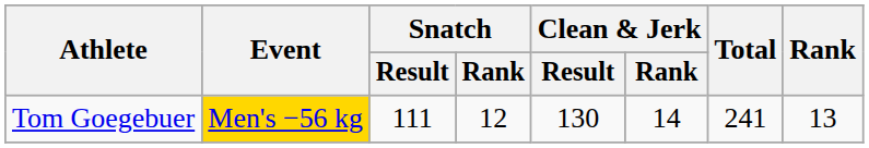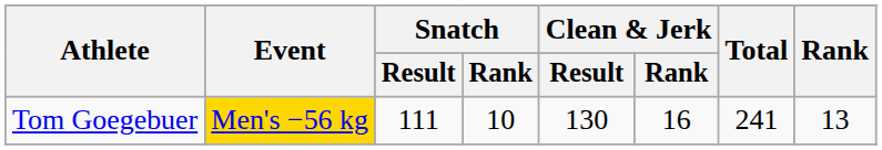 <table class="wikitable" style="font-size:90%">
 <tr>
 <th rowspan="2">Athlete</th>
 <th rowspan="2">Event</th>
 <th colspan="2">Snatch</th>
 <th colspan="2">Clean & Jerk</th>
 <th rowspan="2">Total</th>
 <th rowspan="2">Rank</th>
 </tr>
 <tr style="font-size:95%">
 <th>Result</th>
 <th>Rank</th>
 <th>Result</th>
 <th>Rank</th>
 </tr>
 <tr align=center>
 <td align=left><a href='#'>Tom Goegebuer</a></td>
 <td align=left style="background: gold;"><a href='#'>Men's −56 kg</a></td>
 <td>111</td>
-<td>12</td>
+<td>10</td>
 <td>130</td>
-<td>14</td>
+<td>16</td>
 <td>241</td>
 <td>13</td>
 </tr>
 </table>
